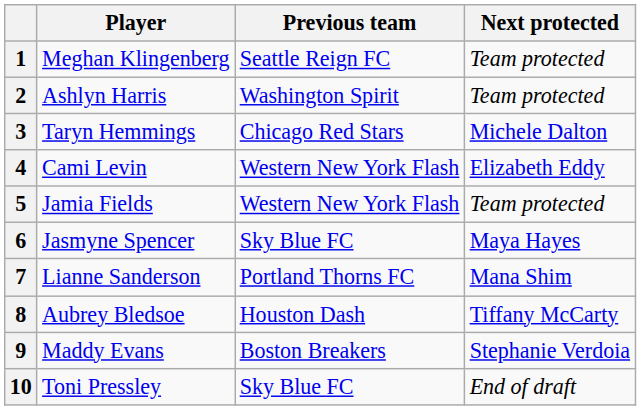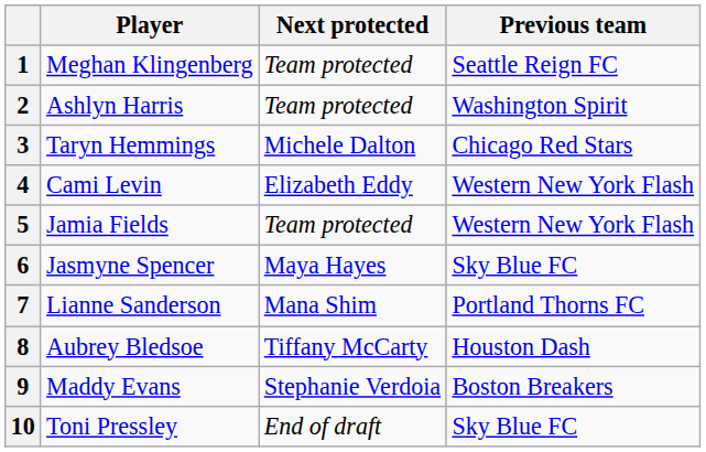 <table class="wikitable sortable" style="font-size:95%;">
 <tr style="background:#eee;">
 <th scope="col"></th>
 <th scope="col">Player</th>
+<th scope="col">Next protected</th>
 <th scope="col">Previous team</th>
-<th scope="col">Next protected</th>
 </tr>
 <tr>
 <th scope="row">1</th>
 <td><a href='#'>Meghan Klingenberg</a></td>
+<td><em>Team protected</em></td>
 <td><a href='#'>Seattle Reign FC</a></td>
-<td><em>Team protected</em></td>
 </tr>
 <tr>
 <th scope="row">2</th>
 <td><a href='#'>Ashlyn Harris</a></td>
+<td><em>Team protected</em></td>
 <td><a href='#'>Washington Spirit</a></td>
-<td><em>Team protected</em></td>
 </tr>
 <tr>
 <th scope="row">3</th>
 <td><a href='#'>Taryn Hemmings</a></td>
+<td><a href='#'>Michele Dalton</a></td>
 <td><a href='#'>Chicago Red Stars</a></td>
-<td><a href='#'>Michele Dalton</a></td>
 </tr>
 <tr>
 <th scope="row">4</th>
 <td><a href='#'>Cami Levin</a></td>
+<td><a href='#'>Elizabeth Eddy</a></td>
 <td><a href='#'>Western New York Flash</a></td>
-<td><a href='#'>Elizabeth Eddy</a></td>
 </tr>
 <tr>
 <th scope="row">5</th>
 <td><a href='#'>Jamia Fields</a></td>
+<td><em>Team protected</em></td>
 <td><a href='#'>Western New York Flash</a></td>
-<td><em>Team protected</em></td>
 </tr>
 <tr>
 <th scope="row">6</th>
 <td><a href='#'>Jasmyne Spencer</a></td>
+<td><a href='#'>Maya Hayes</a></td>
 <td><a href='#'>Sky Blue FC</a></td>
-<td><a href='#'>Maya Hayes</a></td>
 </tr>
 <tr>
 <th scope="row">7</th>
 <td><a href='#'>Lianne Sanderson</a></td>
+<td><a href='#'>Mana Shim</a></td>
 <td><a href='#'>Portland Thorns FC</a></td>
-<td><a href='#'>Mana Shim</a></td>
 </tr>
 <tr>
 <th scope="row">8</th>
 <td><a href='#'>Aubrey Bledsoe</a></td>
+<td><a href='#'>Tiffany McCarty</a></td>
 <td><a href='#'>Houston Dash</a></td>
-<td><a href='#'>Tiffany McCarty</a></td>
 </tr>
 <tr>
 <th scope="row">9</th>
 <td><a href='#'>Maddy Evans</a></td>
+<td><a href='#'>Stephanie Verdoia</a></td>
 <td><a href='#'>Boston Breakers</a></td>
-<td><a href='#'>Stephanie Verdoia</a></td>
 </tr>
 <tr>
 <th scope="row">10</th>
 <td><a href='#'>Toni Pressley</a></td>
+<td><em>End of draft</em></td>
 <td><a href='#'>Sky Blue FC</a></td>
-<td><em>End of draft</em></td>
 </tr>
 </table>
